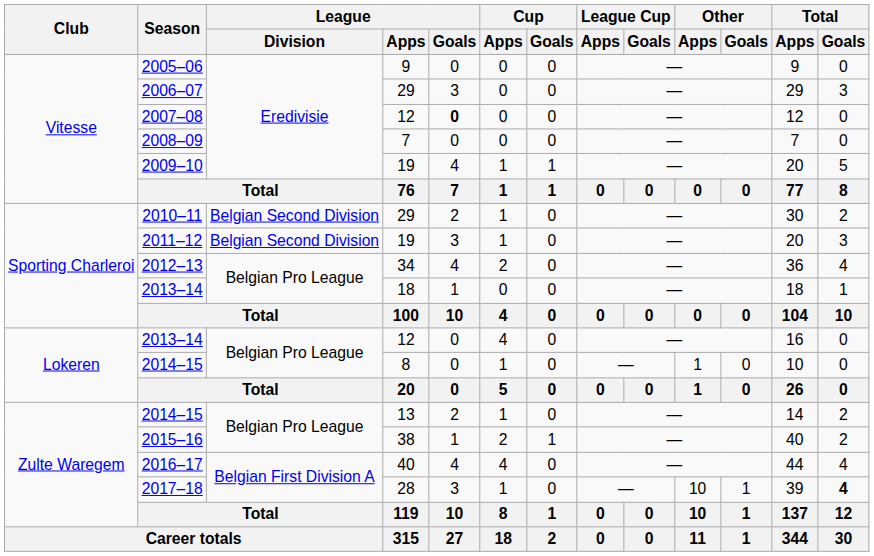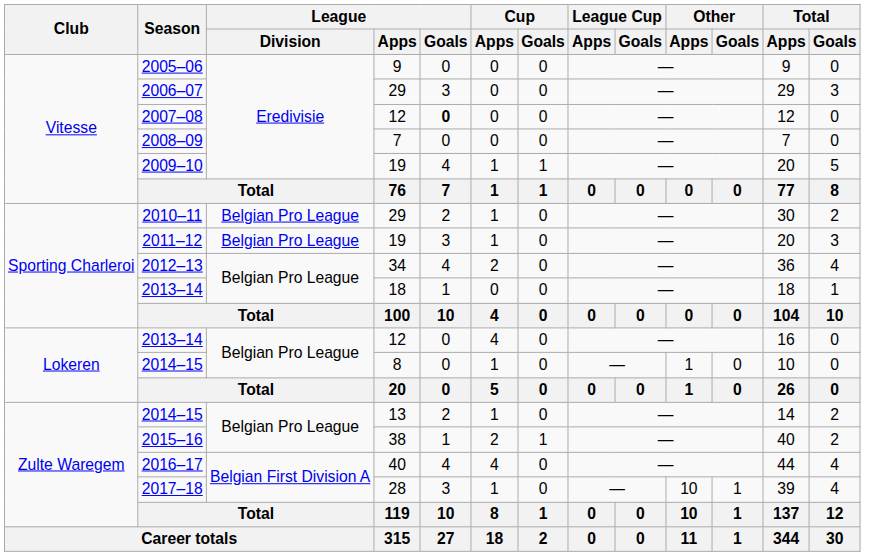 <table class="wikitable" style="text-align: center">
 <tr>
 <th rowspan=2>Club</th>
 <th rowspan=2>Season</th>
 <th colspan=3>League</th>
 <th colspan=2>Cup</th>
 <th colspan=2>League Cup</th>
 <th colspan=2>Other</th>
 <th colspan=2>Total</th>
 </tr>
 <tr>
 <th>Division</th>
 <th>Apps</th>
 <th>Goals</th>
 <th>Apps</th>
 <th>Goals</th>
 <th>Apps</th>
 <th>Goals</th>
 <th>Apps</th>
 <th>Goals</th>
 <th>Apps</th>
 <th>Goals</th>
 </tr>
 <tr>
 <td rowspan=6><a href='#'>Vitesse</a></td>
 <td><a href='#'>2005–06</a></td>
 <td rowspan=5><a href='#'>Eredivisie</a></td>
 <td>9</td>
 <td>0</td>
 <td>0</td>
 <td>0</td>
 <td colspan=4>—</td>
 <td>9</td>
 <td>0</td>
 </tr>
 <tr>
 <td><a href='#'>2006–07</a></td>
 <td>29</td>
 <td>3</td>
 <td>0</td>
 <td>0</td>
 <td colspan=4>—</td>
 <td>29</td>
 <td>3</td>
 </tr>
 <tr>
 <td><a href='#'>2007–08</a></td>
 <td>12</td>
 <td><strong>0</strong></td>
 <td>0</td>
 <td>0</td>
 <td colspan=4>—</td>
 <td>12</td>
 <td>0</td>
 </tr>
 <tr>
 <td><a href='#'>2008–09</a></td>
 <td>7</td>
 <td>0</td>
 <td>0</td>
 <td>0</td>
 <td colspan=4>—</td>
 <td>7</td>
 <td>0</td>
 </tr>
 <tr>
 <td><a href='#'>2009–10</a></td>
 <td>19</td>
 <td>4</td>
 <td>1</td>
 <td>1</td>
 <td colspan=4>—</td>
 <td>20</td>
 <td>5</td>
 </tr>
 <tr>
 <th colspan=2>Total</th>
 <th>76</th>
 <th>7</th>
 <th>1</th>
 <th>1</th>
 <th>0</th>
 <th>0</th>
 <th>0</th>
 <th>0</th>
 <th>77</th>
 <th>8</th>
 </tr>
 <tr>
 <td rowspan=5><a href='#'>Sporting Charleroi</a></td>
 <td><a href='#'>2010–11</a></td>
-<td><a href='#'>Belgian Second Division</a></td>
+<td><a href='#'>Belgian Pro League</a></td>
 <td>29</td>
 <td>2</td>
 <td>1</td>
 <td>0</td>
 <td colspan=4>—</td>
 <td>30</td>
 <td>2</td>
 </tr>
 <tr>
 <td><a href='#'>2011–12</a></td>
-<td><a href='#'>Belgian Second Division</a></td>
+<td><a href='#'>Belgian Pro League</a></td>
 <td>19</td>
 <td>3</td>
 <td>1</td>
 <td>0</td>
 <td colspan=4>—</td>
 <td>20</td>
 <td>3</td>
 </tr>
 <tr>
 <td><a href='#'>2012–13</a></td>
 <td rowspan=2>Belgian Pro League</td>
 <td>34</td>
 <td>4</td>
 <td>2</td>
 <td>0</td>
 <td colspan=4>—</td>
 <td>36</td>
 <td>4</td>
 </tr>
 <tr>
 <td><a href='#'>2013–14</a></td>
 <td>18</td>
 <td>1</td>
 <td>0</td>
 <td>0</td>
 <td colspan=4>—</td>
 <td>18</td>
 <td>1</td>
 </tr>
 <tr>
 <th colspan=2>Total</th>
 <th>100</th>
 <th>10</th>
 <th>4</th>
 <th>0</th>
 <th>0</th>
 <th>0</th>
 <th>0</th>
 <th>0</th>
 <th>104</th>
 <th>10</th>
 </tr>
 <tr>
 <td rowspan=3><a href='#'>Lokeren</a></td>
 <td><a href='#'>2013–14</a></td>
 <td rowspan=2>Belgian Pro League</td>
 <td>12</td>
 <td>0</td>
 <td>4</td>
 <td>0</td>
 <td colspan=4>—</td>
 <td>16</td>
 <td>0</td>
 </tr>
 <tr>
 <td><a href='#'>2014–15</a></td>
 <td>8</td>
 <td>0</td>
 <td>1</td>
 <td>0</td>
 <td colspan=2>—</td>
 <td>1</td>
 <td>0</td>
 <td>10</td>
 <td>0</td>
 </tr>
 <tr>
 <th colspan=2>Total</th>
 <th>20</th>
 <th>0</th>
 <th>5</th>
 <th>0</th>
 <th>0</th>
 <th>0</th>
 <th>1</th>
 <th>0</th>
 <th>26</th>
 <th>0</th>
 </tr>
 <tr>
 <td rowspan=5><a href='#'>Zulte Waregem</a></td>
 <td><a href='#'>2014–15</a></td>
 <td rowspan=2>Belgian Pro League</td>
 <td>13</td>
 <td>2</td>
 <td>1</td>
 <td>0</td>
 <td colspan=4>—</td>
 <td>14</td>
 <td>2</td>
 </tr>
 <tr>
 <td><a href='#'>2015–16</a></td>
 <td>38</td>
 <td>1</td>
 <td>2</td>
 <td>1</td>
 <td colspan=4>—</td>
 <td>40</td>
 <td>2</td>
 </tr>
 <tr>
 <td><a href='#'>2016–17</a></td>
 <td rowspan=2><a href='#'>Belgian First Division A</a></td>
 <td>40</td>
 <td>4</td>
 <td>4</td>
 <td>0</td>
 <td colspan=4>—</td>
 <td>44</td>
 <td>4</td>
 </tr>
 <tr>
 <td><a href='#'>2017–18</a></td>
 <td>28</td>
 <td>3</td>
 <td>1</td>
 <td>0</td>
 <td colspan=2>—</td>
 <td>10</td>
 <td>1</td>
 <td>39</td>
-<td><strong>4</strong></td>
+<td>4</td>
 </tr>
 <tr>
 <th colspan=2>Total</th>
 <th>119</th>
 <th>10</th>
 <th>8</th>
 <th>1</th>
 <th>0</th>
 <th>0</th>
 <th>10</th>
 <th>1</th>
 <th>137</th>
 <th>12</th>
 </tr>
 <tr>
 <th colspan=3>Career totals</th>
 <th>315</th>
 <th>27</th>
 <th>18</th>
 <th>2</th>
 <th>0</th>
 <th>0</th>
 <th>11</th>
 <th>1</th>
 <th>344</th>
 <th>30</th>
 </tr>
 </table>
